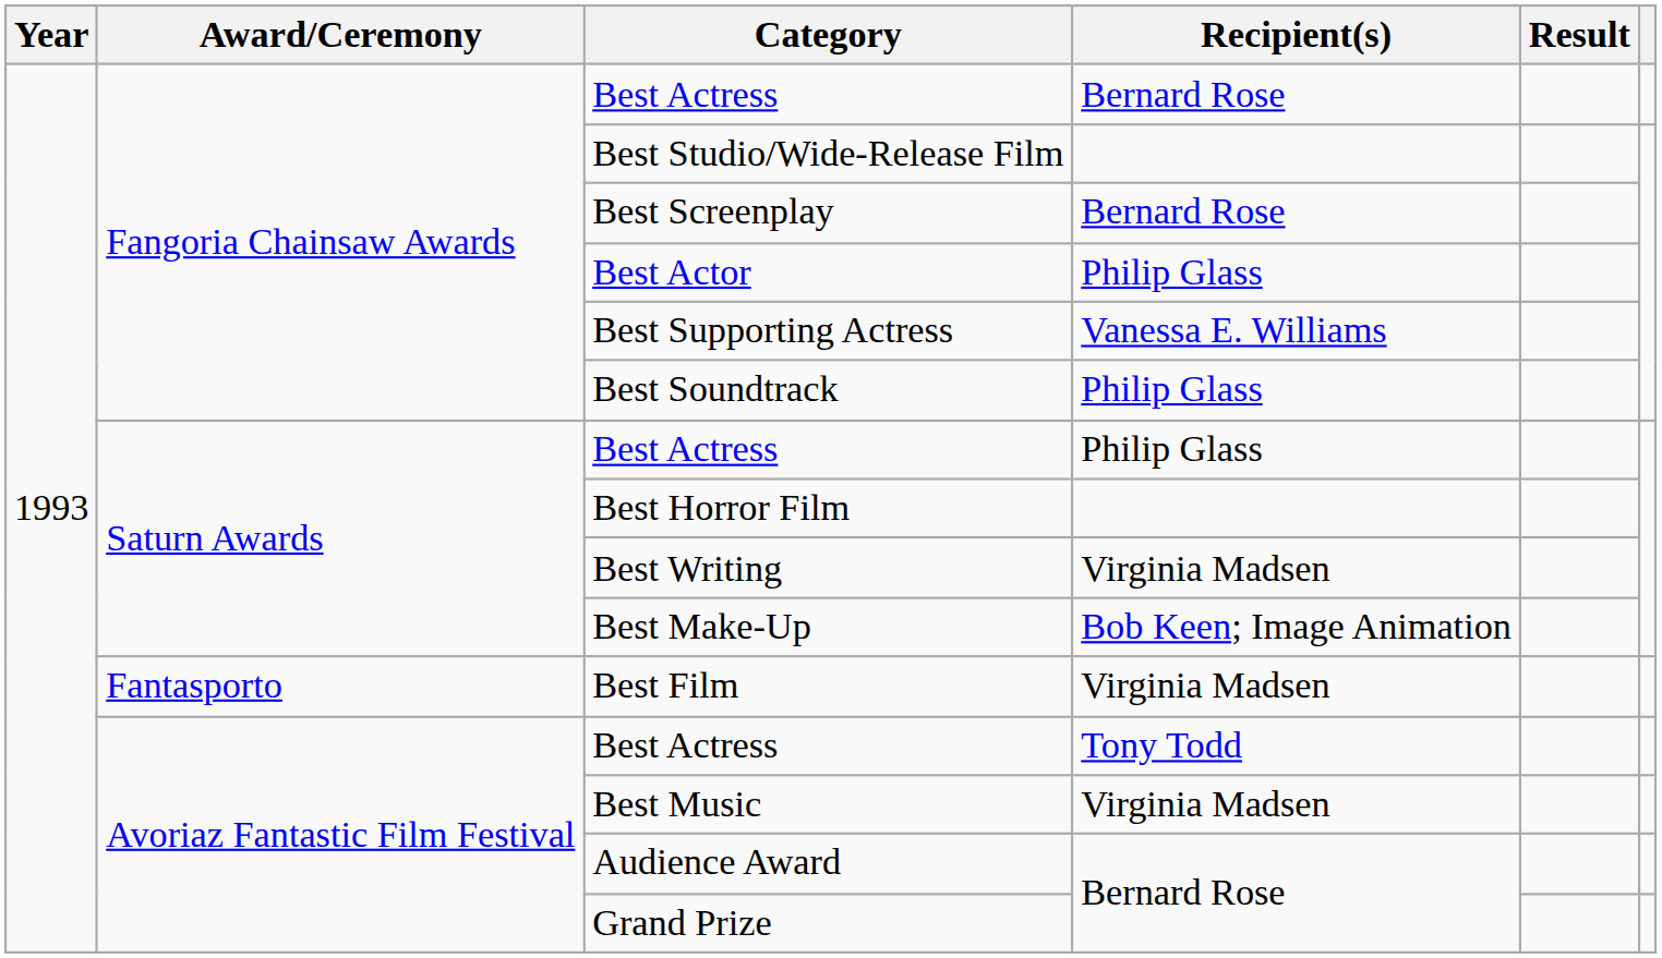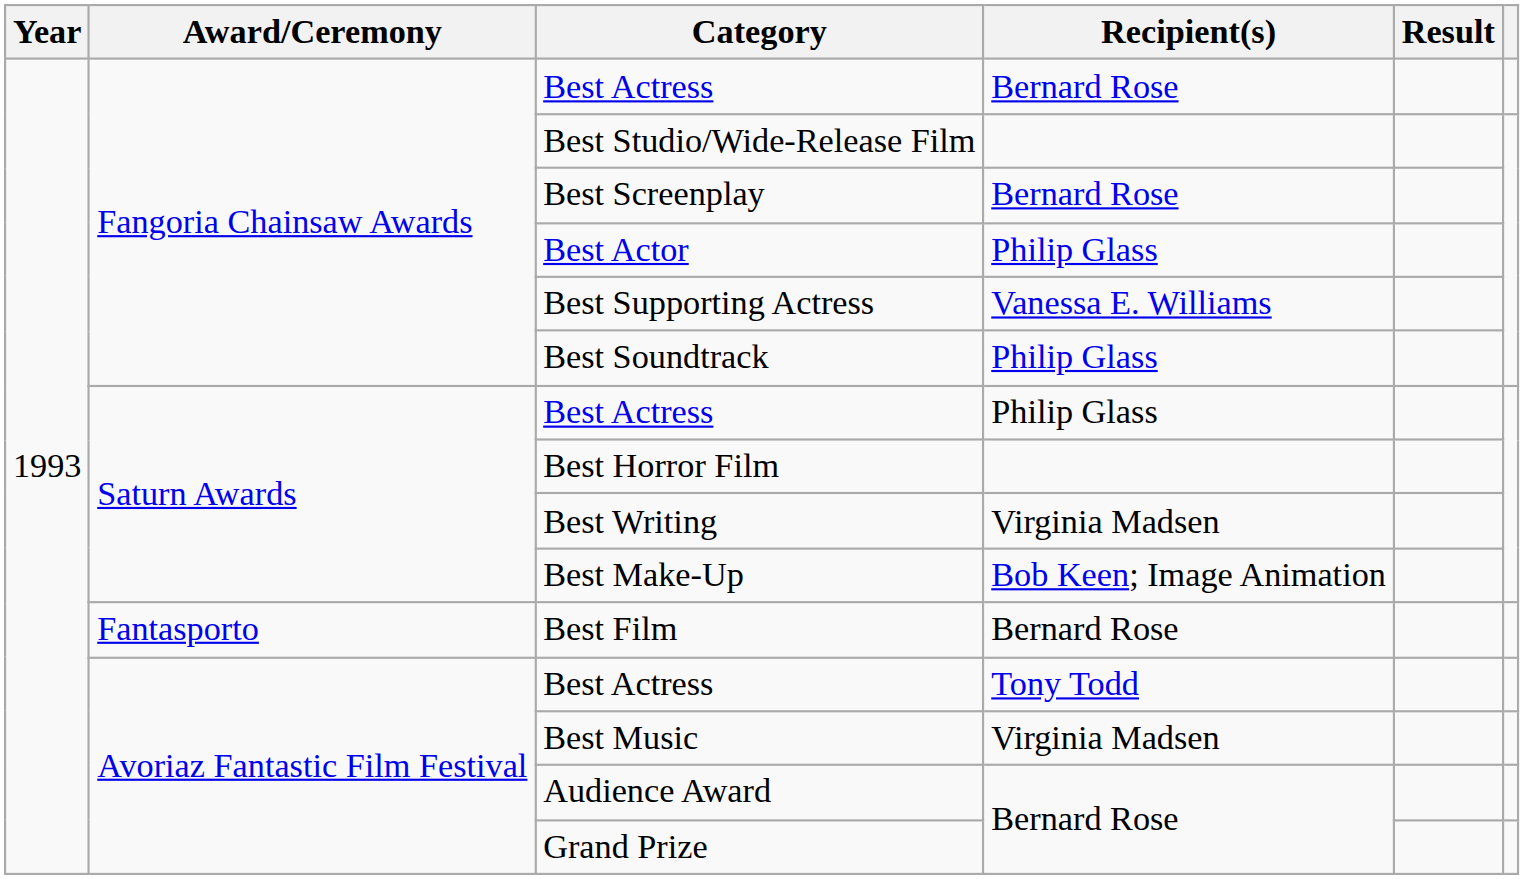 <table class="wikitable sortable">
 <tr>
 <th>Year</th>
 <th>Award/Ceremony</th>
 <th>Category</th>
 <th>Recipient(s)</th>
 <th>Result</th>
 <th></th>
 </tr>
 <tr>
 <td rowspan="15">1993</td>
 <td rowspan="6"><a href='#'>Fangoria Chainsaw Awards</a></td>
 <td><a href='#'>Best Actress</a></td>
 <td><a href='#'>Bernard Rose</a></td>
 <td></td>
 <td style="text-align:center;"></td>
 </tr>
 <tr>
 <td>Best Studio/Wide-Release Film</td>
 <td></td>
 <td></td>
 <td style="text-align:center;" rowspan="5"></td>
 </tr>
 <tr>
 <td>Best Screenplay</td>
 <td><a href='#'>Bernard Rose</a></td>
 <td></td>
 </tr>
 <tr>
 <td><a href='#'>Best Actor</a></td>
 <td><a href='#'>Philip Glass</a></td>
 <td></td>
 </tr>
 <tr>
 <td>Best Supporting Actress</td>
 <td><a href='#'>Vanessa E. Williams</a></td>
 <td></td>
 </tr>
 <tr>
 <td>Best Soundtrack</td>
 <td><a href='#'>Philip Glass</a></td>
 <td></td>
 </tr>
 <tr>
 <td rowspan="4"><a href='#'>Saturn Awards</a></td>
 <td><a href='#'>Best Actress</a></td>
 <td>Philip Glass</td>
 <td></td>
 <td style="text-align:center;" rowspan="4"></td>
 </tr>
 <tr>
 <td>Best Horror Film</td>
 <td></td>
 <td></td>
 </tr>
 <tr>
 <td>Best Writing</td>
 <td>Virginia Madsen</td>
 <td></td>
 </tr>
 <tr>
 <td>Best Make-Up</td>
 <td><a href='#'>Bob Keen</a>; Image Animation</td>
 <td></td>
 </tr>
 <tr>
 <td><a href='#'>Fantasporto</a></td>
 <td>Best Film</td>
-<td>Virginia Madsen</td>
+<td>Bernard Rose</td>
 <td></td>
 <td style="text-align:center;"></td>
 </tr>
 <tr>
 <td rowspan="4"><a href='#'>Avoriaz Fantastic Film Festival</a></td>
 <td>Best Actress</td>
 <td><a href='#'>Tony Todd</a></td>
 <td></td>
 <td style="text-align:center;"></td>
 </tr>
 <tr>
 <td>Best Music</td>
 <td>Virginia Madsen</td>
 <td></td>
 <td style="text-align:center;"></td>
 </tr>
 <tr>
 <td>Audience Award</td>
 <td rowspan="2">Bernard Rose</td>
 <td></td>
 <td style="text-align:center;"></td>
 </tr>
 <tr>
 <td>Grand Prize</td>
 <td></td>
 <td style="text-align:center;"></td>
 </tr>
 </table>
